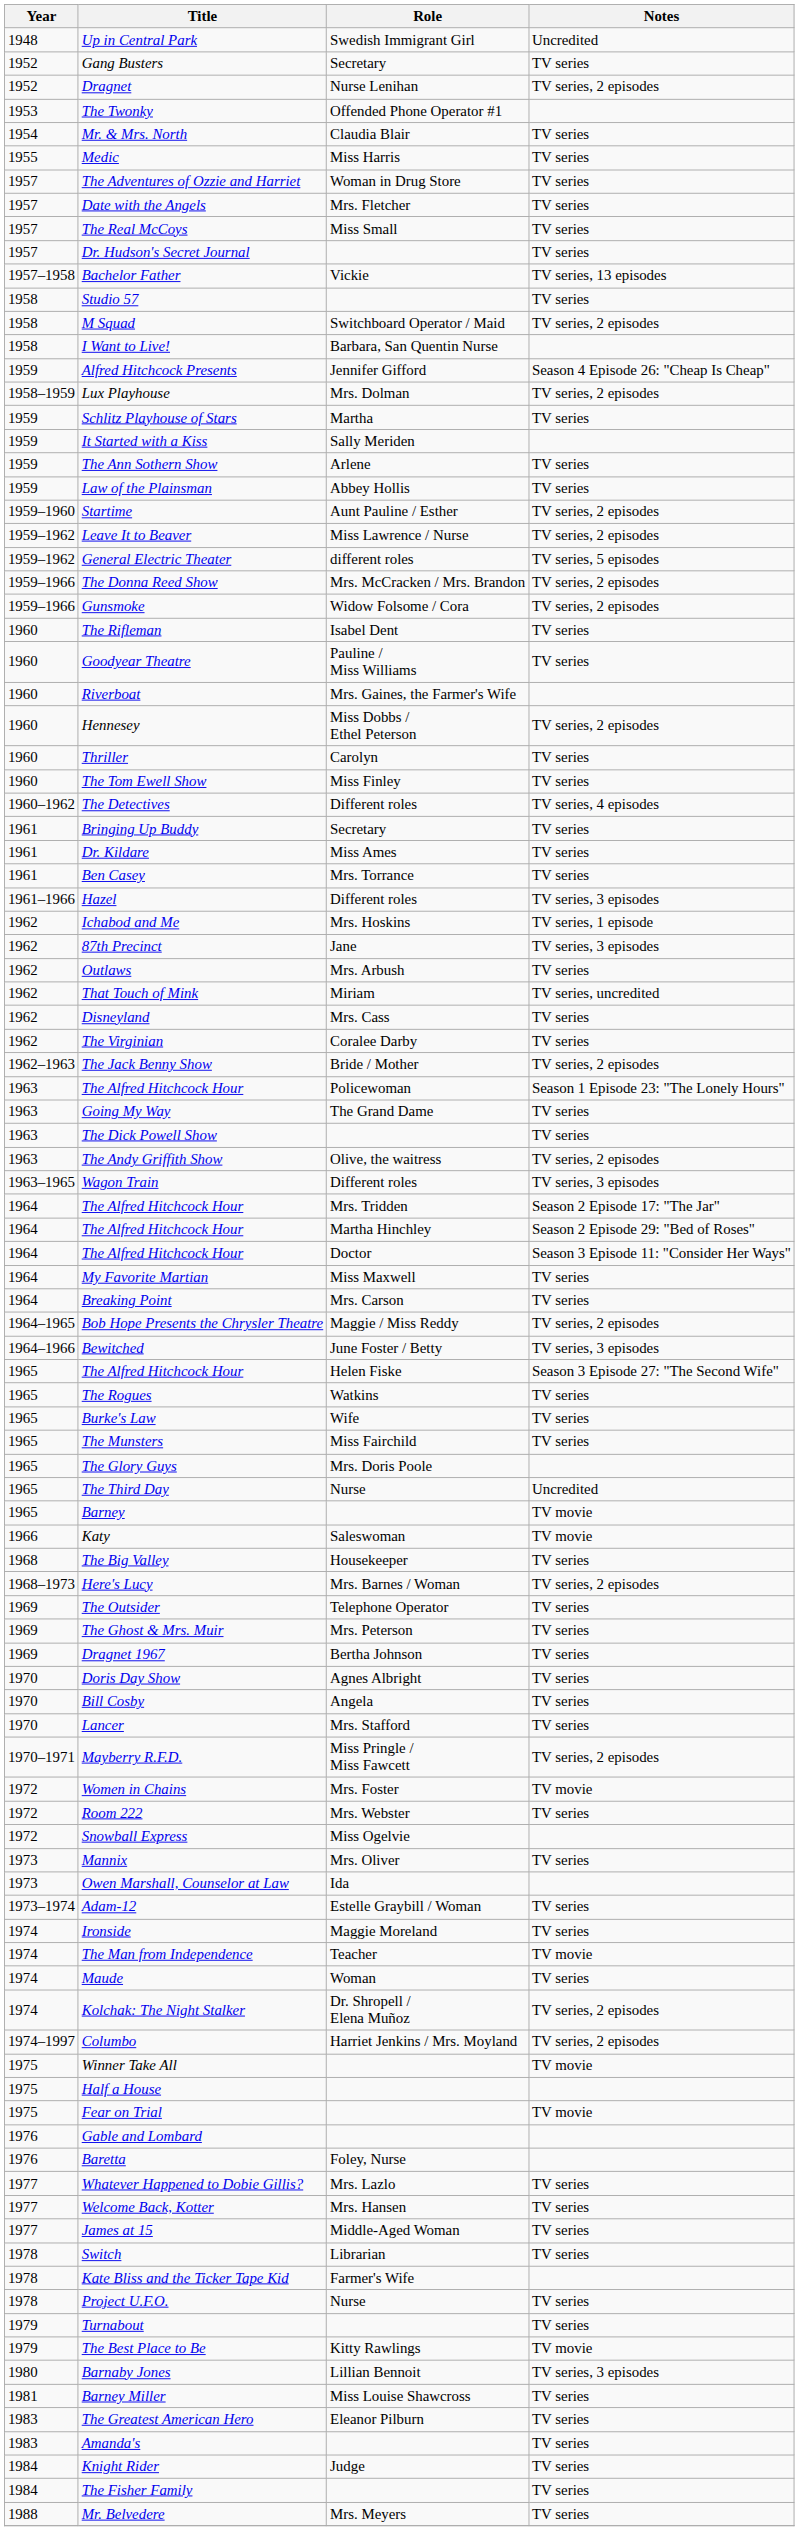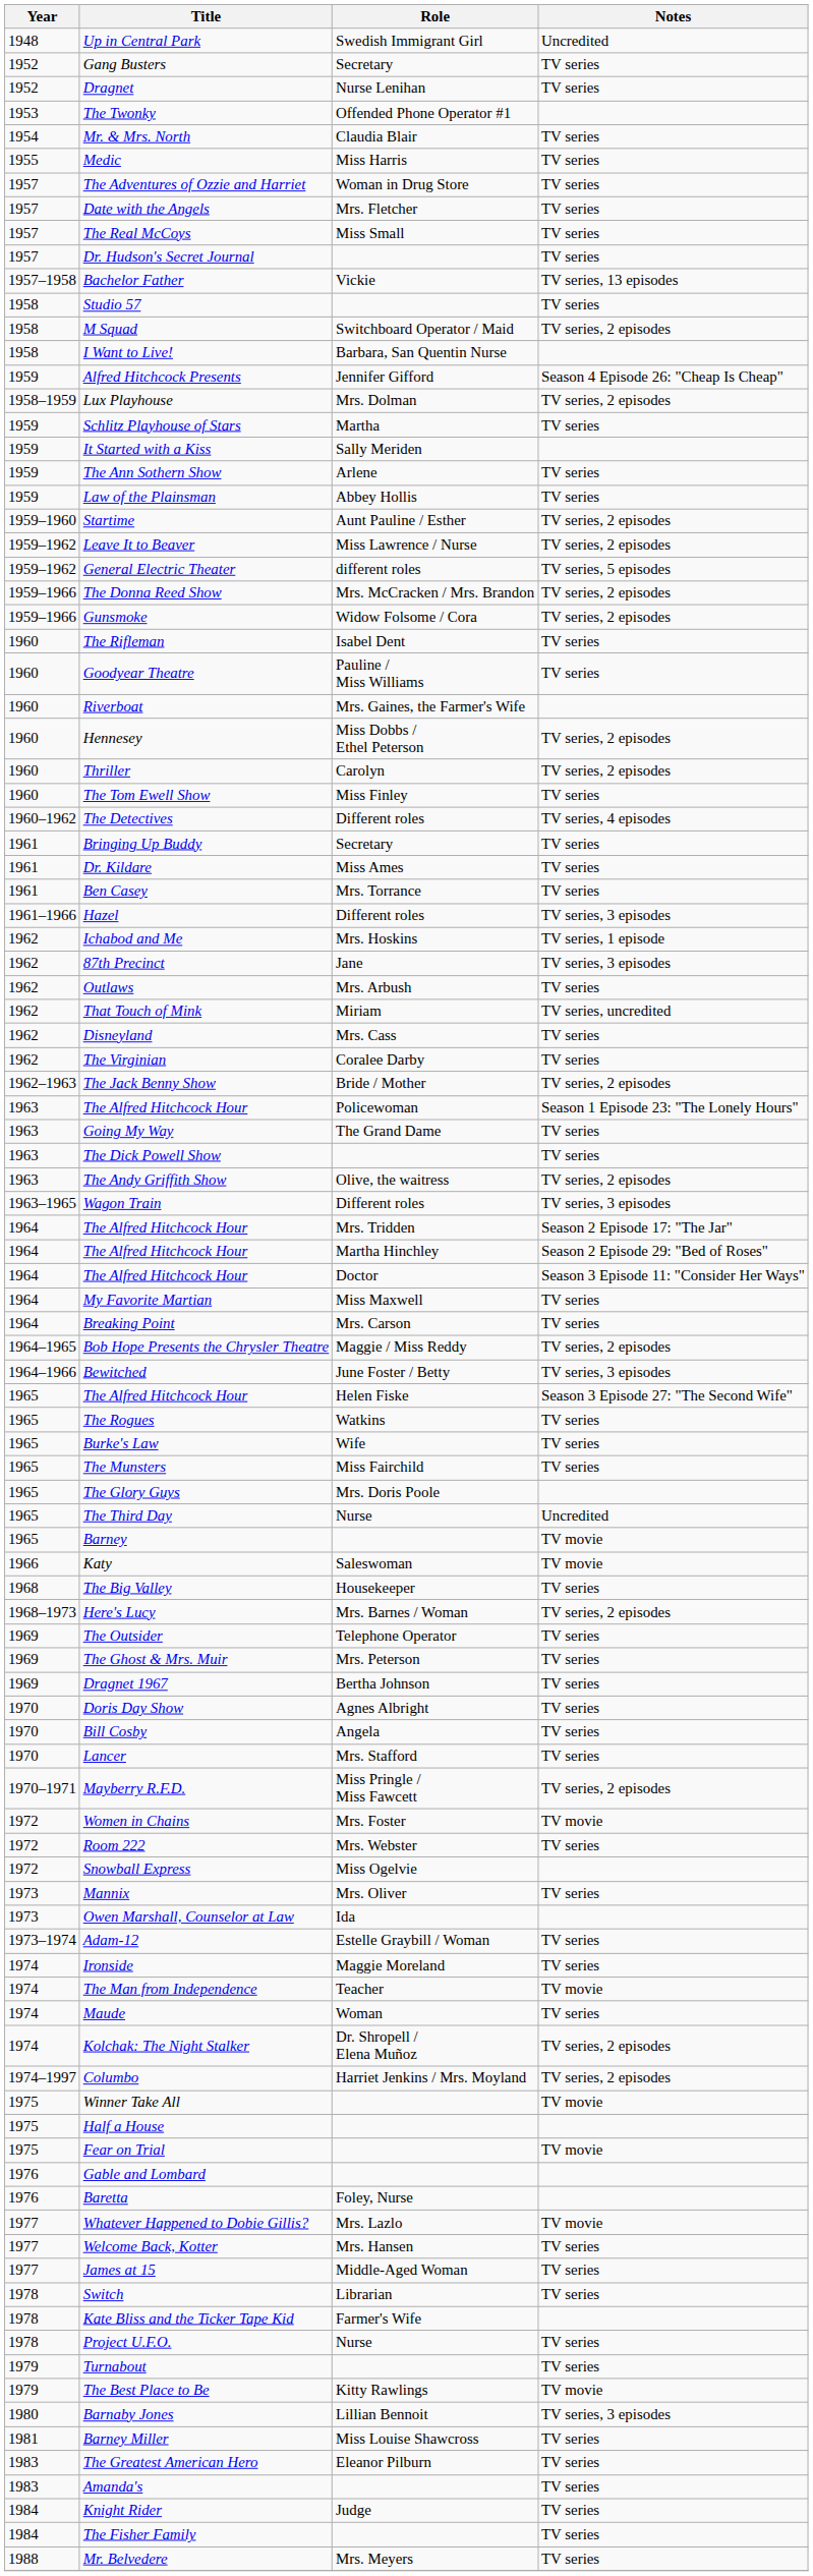 <table class="wikitable">
 <tr>
 <th>Year</th>
 <th>Title</th>
 <th>Role</th>
 <th>Notes</th>
 </tr>
 <tr>
 <td>1948</td>
 <td><em><a href='#'>Up in Central Park</a></em></td>
 <td>Swedish Immigrant Girl</td>
 <td>Uncredited</td>
 </tr>
 <tr>
 <td>1952</td>
 <td><em>Gang Busters</em></td>
 <td>Secretary</td>
 <td>TV series</td>
 </tr>
 <tr>
 <td>1952</td>
 <td><em><a href='#'>Dragnet</a></em></td>
 <td>Nurse Lenihan</td>
-<td>TV series, 2 episodes</td>
+<td>TV series</td>
 </tr>
 <tr>
 <td>1953</td>
 <td><em><a href='#'>The Twonky</a></em></td>
 <td>Offended Phone Operator #1</td>
 <td></td>
 </tr>
 <tr>
 <td>1954</td>
 <td><em><a href='#'>Mr. & Mrs. North</a></em></td>
 <td>Claudia Blair</td>
 <td>TV series</td>
 </tr>
 <tr>
 <td>1955</td>
 <td><em><a href='#'>Medic</a></em></td>
 <td>Miss Harris</td>
 <td>TV series</td>
 </tr>
 <tr>
 <td>1957</td>
 <td><em><a href='#'>The Adventures of Ozzie and Harriet</a></em></td>
 <td>Woman in Drug Store</td>
 <td>TV series</td>
 </tr>
 <tr>
 <td>1957</td>
 <td><em><a href='#'>Date with the Angels</a></em></td>
 <td>Mrs. Fletcher</td>
 <td>TV series</td>
 </tr>
 <tr>
 <td>1957</td>
 <td><em><a href='#'>The Real McCoys</a></em></td>
 <td>Miss Small</td>
 <td>TV series</td>
 </tr>
 <tr>
 <td>1957</td>
 <td><em><a href='#'>Dr. Hudson's Secret Journal</a></em></td>
 <td></td>
 <td>TV series</td>
 </tr>
 <tr>
 <td>1957–1958</td>
 <td><em><a href='#'>Bachelor Father</a></em></td>
 <td>Vickie</td>
 <td>TV series, 13 episodes</td>
 </tr>
 <tr>
 <td>1958</td>
 <td><em><a href='#'>Studio 57</a></em></td>
 <td></td>
 <td>TV series</td>
 </tr>
 <tr>
 <td>1958</td>
 <td><em><a href='#'>M Squad</a></em></td>
 <td>Switchboard Operator / Maid</td>
 <td>TV series, 2 episodes</td>
 </tr>
 <tr>
 <td>1958</td>
 <td><em><a href='#'>I Want to Live!</a></em></td>
 <td>Barbara, San Quentin Nurse</td>
 <td></td>
 </tr>
 <tr>
 <td>1959</td>
 <td><em><a href='#'>Alfred Hitchcock Presents</a></em></td>
 <td>Jennifer Gifford</td>
 <td>Season 4 Episode 26: "Cheap Is Cheap"</td>
 </tr>
 <tr>
 <td>1958–1959</td>
 <td><em>Lux Playhouse</em></td>
 <td>Mrs. Dolman</td>
 <td>TV series, 2 episodes</td>
 </tr>
 <tr>
 <td>1959</td>
 <td><em><a href='#'>Schlitz Playhouse of Stars</a></em></td>
 <td>Martha</td>
 <td>TV series</td>
 </tr>
 <tr>
 <td>1959</td>
 <td><em><a href='#'>It Started with a Kiss</a></em></td>
 <td>Sally Meriden</td>
 </tr>
 <tr>
 <td>1959</td>
 <td><em><a href='#'>The Ann Sothern Show</a></em></td>
 <td>Arlene</td>
 <td>TV series</td>
 </tr>
 <tr>
 <td>1959</td>
 <td><em><a href='#'>Law of the Plainsman</a></em></td>
 <td>Abbey Hollis</td>
 <td>TV series</td>
 </tr>
 <tr>
 <td>1959–1960</td>
 <td><em><a href='#'>Startime</a></em></td>
 <td>Aunt Pauline / Esther</td>
 <td>TV series, 2 episodes</td>
 </tr>
 <tr>
 <td>1959–1962</td>
 <td><em><a href='#'>Leave It to Beaver</a></em></td>
 <td>Miss Lawrence / Nurse</td>
 <td>TV series, 2 episodes</td>
 </tr>
 <tr>
 <td>1959–1962</td>
 <td><em><a href='#'>General Electric Theater</a></em></td>
 <td>different roles</td>
 <td>TV series, 5 episodes</td>
 </tr>
 <tr>
 <td>1959–1966</td>
 <td><em><a href='#'>The Donna Reed Show</a></em></td>
 <td>Mrs. McCracken / Mrs. Brandon</td>
 <td>TV series, 2 episodes</td>
 </tr>
 <tr>
 <td>1959–1966</td>
 <td><em><a href='#'>Gunsmoke</a></em></td>
 <td>Widow Folsome / Cora</td>
 <td>TV series, 2 episodes</td>
 </tr>
 <tr>
 <td>1960</td>
 <td><em><a href='#'>The Rifleman</a></em></td>
 <td>Isabel Dent</td>
 <td>TV series</td>
 </tr>
 <tr>
 <td>1960</td>
 <td><em><a href='#'>Goodyear Theatre</a></em></td>
 <td>Pauline /<br>Miss Williams</td>
 <td>TV series</td>
 </tr>
 <tr>
 <td>1960</td>
 <td><em><a href='#'>Riverboat</a></em></td>
 <td>Mrs. Gaines, the Farmer's Wife</td>
 <td></td>
 </tr>
 <tr>
 <td>1960</td>
 <td><em>Hennesey</em></td>
 <td>Miss Dobbs /<br>Ethel Peterson</td>
 <td>TV series, 2 episodes</td>
 </tr>
 <tr>
 <td>1960</td>
 <td><em><a href='#'>Thriller</a></em></td>
 <td>Carolyn</td>
-<td>TV series</td>
+<td>TV series, 2 episodes</td>
 </tr>
 <tr>
 <td>1960</td>
 <td><em><a href='#'>The Tom Ewell Show</a></em></td>
 <td>Miss Finley</td>
 <td>TV series</td>
 </tr>
 <tr>
 <td>1960–1962</td>
 <td><em><a href='#'>The Detectives</a></em></td>
 <td>Different roles</td>
 <td>TV series, 4 episodes</td>
 </tr>
 <tr>
 <td>1961</td>
 <td><em><a href='#'>Bringing Up Buddy</a></em></td>
 <td>Secretary</td>
 <td>TV series</td>
 </tr>
 <tr>
 <td>1961</td>
 <td><em><a href='#'>Dr. Kildare</a></em></td>
 <td>Miss Ames</td>
 <td>TV series</td>
 </tr>
 <tr>
 <td>1961</td>
 <td><em><a href='#'>Ben Casey</a></em></td>
 <td>Mrs. Torrance</td>
 <td>TV series</td>
 </tr>
 <tr>
 <td>1961–1966</td>
 <td><em><a href='#'>Hazel</a></em></td>
 <td>Different roles</td>
 <td>TV series, 3 episodes</td>
 </tr>
 <tr>
 <td>1962</td>
 <td><em><a href='#'>Ichabod and Me</a></em></td>
 <td>Mrs. Hoskins</td>
 <td>TV series, 1 episode</td>
 </tr>
 <tr>
 <td>1962</td>
 <td><em><a href='#'>87th Precinct</a></em></td>
 <td>Jane</td>
 <td>TV series, 3 episodes</td>
 </tr>
 <tr>
 <td>1962</td>
 <td><em><a href='#'>Outlaws</a></em></td>
 <td>Mrs. Arbush</td>
 <td>TV series</td>
 </tr>
 <tr>
 <td>1962</td>
 <td><em><a href='#'>That Touch of Mink</a></em></td>
 <td>Miriam</td>
 <td>TV series, uncredited</td>
 </tr>
 <tr>
 <td>1962</td>
 <td><em><a href='#'>Disneyland</a></em></td>
 <td>Mrs. Cass</td>
 <td>TV series</td>
 </tr>
 <tr>
 <td>1962</td>
 <td><em><a href='#'>The Virginian</a></em></td>
 <td>Coralee Darby</td>
 <td>TV series</td>
 </tr>
 <tr>
 <td>1962–1963</td>
 <td><em><a href='#'>The Jack Benny Show</a></em></td>
 <td>Bride / Mother</td>
 <td>TV series, 2 episodes</td>
 </tr>
 <tr>
 <td>1963</td>
 <td><em><a href='#'>The Alfred Hitchcock Hour</a></em></td>
 <td>Policewoman</td>
 <td>Season 1 Episode 23: "The Lonely Hours"</td>
 </tr>
 <tr>
 <td>1963</td>
 <td><em><a href='#'>Going My Way</a></em></td>
 <td>The Grand Dame</td>
 <td>TV series</td>
 </tr>
 <tr>
 <td>1963</td>
 <td><em><a href='#'>The Dick Powell Show</a></em></td>
 <td></td>
 <td>TV series</td>
 </tr>
 <tr>
 <td>1963</td>
 <td><em><a href='#'>The Andy Griffith Show</a></em></td>
 <td>Olive, the waitress</td>
 <td>TV series, 2 episodes</td>
 </tr>
 <tr>
 <td>1963–1965</td>
 <td><em><a href='#'>Wagon Train</a></em></td>
 <td>Different roles</td>
 <td>TV series, 3 episodes</td>
 </tr>
 <tr>
 <td>1964</td>
 <td><em><a href='#'>The Alfred Hitchcock Hour</a></em></td>
 <td>Mrs. Tridden</td>
 <td>Season 2 Episode 17: "The Jar"</td>
 </tr>
 <tr>
 <td>1964</td>
 <td><em><a href='#'>The Alfred Hitchcock Hour</a></em></td>
 <td>Martha Hinchley</td>
 <td>Season 2 Episode 29: "Bed of Roses"</td>
 </tr>
 <tr>
 <td>1964</td>
 <td><em><a href='#'>The Alfred Hitchcock Hour</a></em></td>
 <td>Doctor</td>
 <td>Season 3 Episode 11: "Consider Her Ways"</td>
 </tr>
 <tr>
 <td>1964</td>
 <td><em><a href='#'>My Favorite Martian</a></em></td>
 <td>Miss Maxwell</td>
 <td>TV series</td>
 </tr>
 <tr>
 <td>1964</td>
 <td><em><a href='#'>Breaking Point</a></em></td>
 <td>Mrs. Carson</td>
 <td>TV series</td>
 </tr>
 <tr>
 <td>1964–1965</td>
 <td><em><a href='#'>Bob Hope Presents the Chrysler Theatre</a></em></td>
 <td>Maggie / Miss Reddy</td>
 <td>TV series, 2 episodes</td>
 </tr>
 <tr>
 <td>1964–1966</td>
 <td><em><a href='#'>Bewitched</a></em></td>
 <td>June Foster / Betty</td>
 <td>TV series, 3 episodes</td>
 </tr>
 <tr>
 <td>1965</td>
 <td><em><a href='#'>The Alfred Hitchcock Hour</a></em></td>
 <td>Helen Fiske</td>
 <td>Season 3 Episode 27: "The Second Wife"</td>
 </tr>
 <tr>
 <td>1965</td>
 <td><em><a href='#'>The Rogues</a></em></td>
 <td>Watkins</td>
 <td>TV series</td>
 </tr>
 <tr>
 <td>1965</td>
 <td><em><a href='#'>Burke's Law</a></em></td>
 <td>Wife</td>
 <td>TV series</td>
 </tr>
 <tr>
 <td>1965</td>
 <td><em><a href='#'>The Munsters</a></em></td>
 <td>Miss Fairchild</td>
 <td>TV series</td>
 </tr>
 <tr>
 <td>1965</td>
 <td><em><a href='#'>The Glory Guys</a></em></td>
 <td>Mrs. Doris Poole</td>
 <td></td>
 </tr>
 <tr>
 <td>1965</td>
 <td><em><a href='#'>The Third Day</a></em></td>
 <td>Nurse</td>
 <td>Uncredited</td>
 </tr>
 <tr>
 <td>1965</td>
 <td><em><a href='#'>Barney</a></em></td>
 <td></td>
 <td>TV movie</td>
 </tr>
 <tr>
 <td>1966</td>
 <td><em>Katy</em></td>
 <td>Saleswoman</td>
 <td>TV movie</td>
 </tr>
 <tr>
 <td>1968</td>
 <td><em><a href='#'>The Big Valley</a></em></td>
 <td>Housekeeper</td>
 <td>TV series</td>
 </tr>
 <tr>
 <td>1968–1973</td>
 <td><em><a href='#'>Here's Lucy</a></em></td>
 <td>Mrs. Barnes / Woman</td>
 <td>TV series, 2 episodes</td>
 </tr>
 <tr>
 <td>1969</td>
 <td><em><a href='#'>The Outsider</a></em></td>
 <td>Telephone Operator</td>
 <td>TV series</td>
 </tr>
 <tr>
 <td>1969</td>
 <td><em><a href='#'>The Ghost & Mrs. Muir</a></em></td>
 <td>Mrs. Peterson</td>
 <td>TV series</td>
 </tr>
 <tr>
 <td>1969</td>
 <td><em><a href='#'>Dragnet 1967</a></em></td>
 <td>Bertha Johnson</td>
 <td>TV series</td>
 </tr>
 <tr>
 <td>1970</td>
 <td><em><a href='#'>Doris Day Show</a></em></td>
 <td>Agnes Albright</td>
 <td>TV series</td>
 </tr>
 <tr>
 <td>1970</td>
 <td><em><a href='#'>Bill Cosby</a></em></td>
 <td>Angela</td>
 <td>TV series</td>
 </tr>
 <tr>
 <td>1970</td>
 <td><em><a href='#'>Lancer</a></em></td>
 <td>Mrs. Stafford</td>
 <td>TV series</td>
 </tr>
 <tr>
 <td>1970–1971</td>
 <td><em><a href='#'>Mayberry R.F.D.</a></em></td>
 <td>Miss Pringle /<br>Miss Fawcett</td>
 <td>TV series, 2 episodes</td>
 </tr>
 <tr>
 <td>1972</td>
 <td><em><a href='#'>Women in Chains</a></em></td>
 <td>Mrs. Foster</td>
 <td>TV movie</td>
 </tr>
 <tr>
 <td>1972</td>
 <td><em><a href='#'>Room 222</a></em></td>
 <td>Mrs. Webster</td>
 <td>TV series</td>
 </tr>
 <tr>
 <td>1972</td>
 <td><em><a href='#'>Snowball Express</a></em></td>
 <td>Miss Ogelvie</td>
 <td></td>
 </tr>
 <tr>
 <td>1973</td>
 <td><em><a href='#'>Mannix</a></em></td>
 <td>Mrs. Oliver</td>
 <td>TV series</td>
 </tr>
 <tr>
 <td>1973</td>
 <td><em><a href='#'>Owen Marshall, Counselor at Law</a></em></td>
 <td>Ida</td>
 <td></td>
 </tr>
 <tr>
 <td>1973–1974</td>
 <td><em><a href='#'>Adam-12</a></em></td>
 <td>Estelle Graybill / Woman</td>
 <td>TV series</td>
 </tr>
 <tr>
 <td>1974</td>
 <td><em><a href='#'>Ironside</a></em></td>
 <td>Maggie Moreland</td>
 <td>TV series</td>
 </tr>
 <tr>
 <td>1974</td>
 <td><em><a href='#'>The Man from Independence</a></em></td>
 <td>Teacher</td>
 <td>TV movie</td>
 </tr>
 <tr>
 <td>1974</td>
 <td><em><a href='#'>Maude</a></em></td>
 <td>Woman</td>
 <td>TV series</td>
 </tr>
 <tr>
 <td>1974</td>
 <td><em><a href='#'>Kolchak: The Night Stalker</a></em></td>
 <td>Dr. Shropell /<br>Elena Muñoz</td>
 <td>TV series, 2 episodes</td>
 </tr>
 <tr>
 <td>1974–1997</td>
 <td><em><a href='#'>Columbo</a></em></td>
 <td>Harriet Jenkins / Mrs. Moyland</td>
 <td>TV series, 2 episodes</td>
 </tr>
 <tr>
 <td>1975</td>
 <td><em>Winner Take All</em></td>
 <td></td>
 <td>TV movie</td>
 </tr>
 <tr>
 <td>1975</td>
 <td><em><a href='#'>Half a House</a></em></td>
 <td></td>
 <td></td>
 </tr>
 <tr>
 <td>1975</td>
 <td><em><a href='#'>Fear on Trial</a></em></td>
 <td></td>
 <td>TV movie</td>
 </tr>
 <tr>
 <td>1976</td>
 <td><em><a href='#'>Gable and Lombard</a></em></td>
 <td></td>
 <td></td>
 </tr>
 <tr>
 <td>1976</td>
 <td><em><a href='#'>Baretta</a></em></td>
 <td>Foley, Nurse</td>
 <td></td>
 </tr>
 <tr>
 <td>1977</td>
 <td><em><a href='#'>Whatever Happened to Dobie Gillis?</a></em></td>
 <td>Mrs. Lazlo</td>
-<td>TV series</td>
+<td>TV movie</td>
 </tr>
 <tr>
 <td>1977</td>
 <td><em><a href='#'>Welcome Back, Kotter</a></em></td>
 <td>Mrs. Hansen</td>
 <td>TV series</td>
 </tr>
 <tr>
 <td>1977</td>
 <td><em><a href='#'>James at 15</a></em></td>
 <td>Middle-Aged Woman</td>
 <td>TV series</td>
 </tr>
 <tr>
 <td>1978</td>
 <td><em><a href='#'>Switch</a></em></td>
 <td>Librarian</td>
 <td>TV series</td>
 </tr>
 <tr>
 <td>1978</td>
 <td><em><a href='#'>Kate Bliss and the Ticker Tape Kid</a></em></td>
 <td>Farmer's Wife</td>
 <td></td>
 </tr>
 <tr>
 <td>1978</td>
 <td><em><a href='#'>Project U.F.O.</a></em></td>
 <td>Nurse</td>
 <td>TV series</td>
 </tr>
 <tr>
 <td>1979</td>
 <td><em><a href='#'>Turnabout</a></em></td>
 <td></td>
 <td>TV series</td>
 </tr>
 <tr>
 <td>1979</td>
 <td><em><a href='#'>The Best Place to Be</a></em></td>
 <td>Kitty Rawlings</td>
 <td>TV movie</td>
 </tr>
 <tr>
 <td>1980</td>
 <td><em><a href='#'>Barnaby Jones</a></em></td>
 <td>Lillian Bennoit</td>
 <td>TV series, 3 episodes</td>
 </tr>
 <tr>
 <td>1981</td>
 <td><em><a href='#'>Barney Miller</a></em></td>
 <td>Miss Louise Shawcross</td>
 <td>TV series</td>
 </tr>
 <tr>
 <td>1983</td>
 <td><em><a href='#'>The Greatest American Hero</a></em></td>
 <td>Eleanor Pilburn</td>
 <td>TV series</td>
 </tr>
 <tr>
 <td>1983</td>
 <td><em><a href='#'>Amanda's</a></em></td>
 <td></td>
 <td>TV series</td>
 </tr>
 <tr>
 <td>1984</td>
 <td><em><a href='#'>Knight Rider</a></em></td>
 <td>Judge</td>
 <td>TV series</td>
 </tr>
 <tr>
 <td>1984</td>
 <td><em><a href='#'>The Fisher Family</a></em></td>
 <td></td>
 <td>TV series</td>
 </tr>
 <tr>
 <td>1988</td>
 <td><em><a href='#'>Mr. Belvedere</a></em></td>
 <td>Mrs. Meyers</td>
 <td>TV series</td>
 </tr>
 <tr>
 </tr>
 </table>
